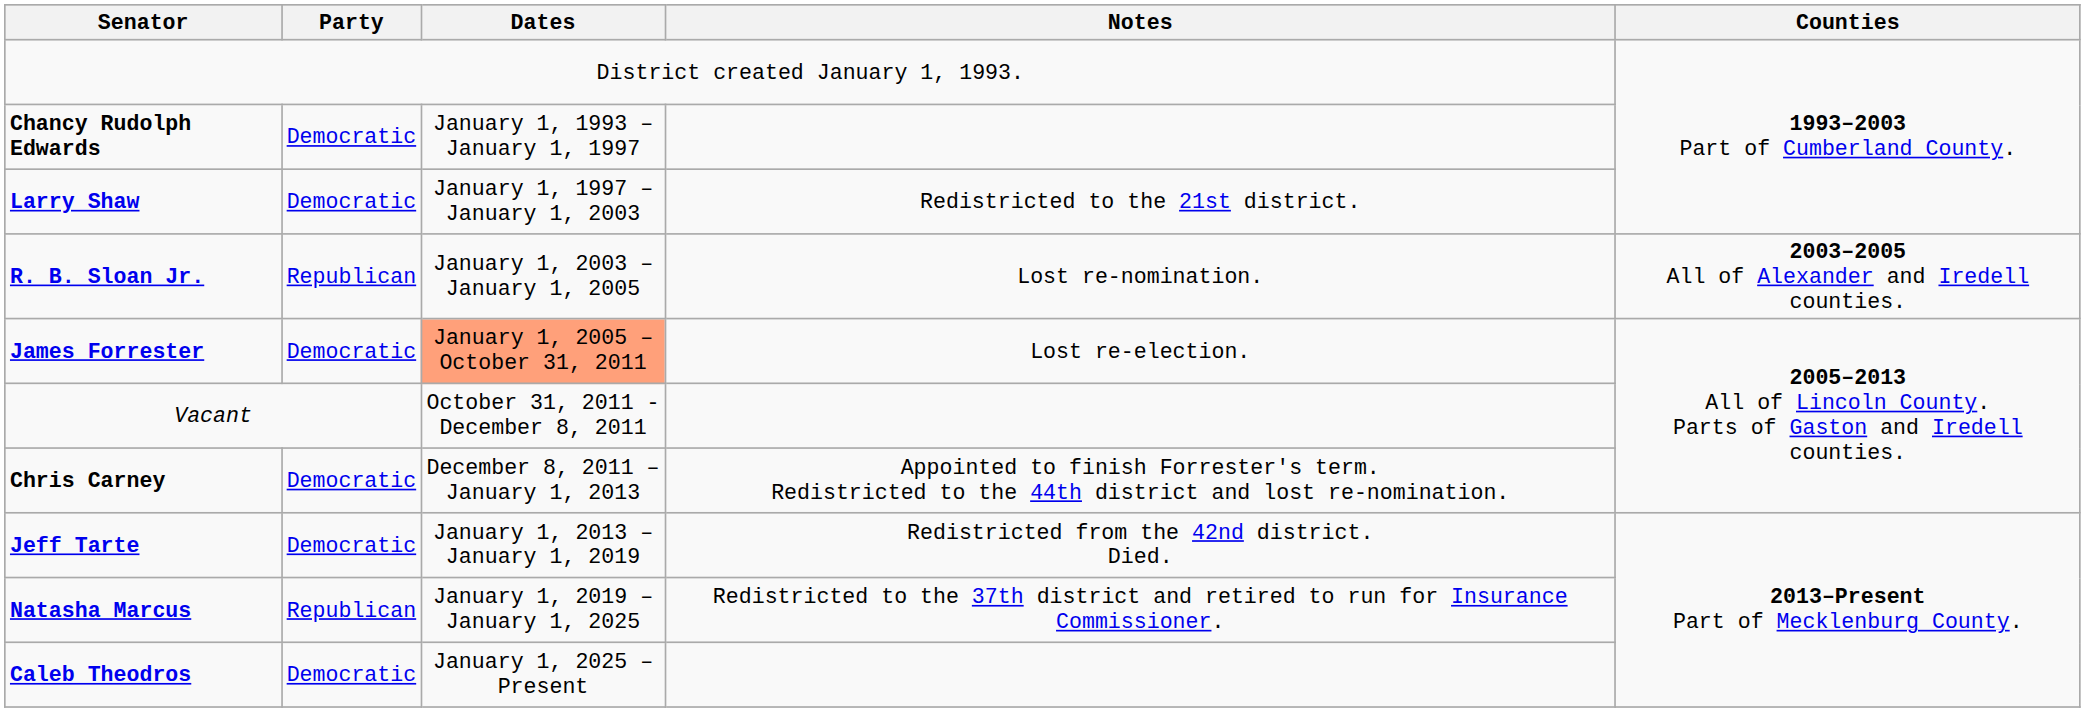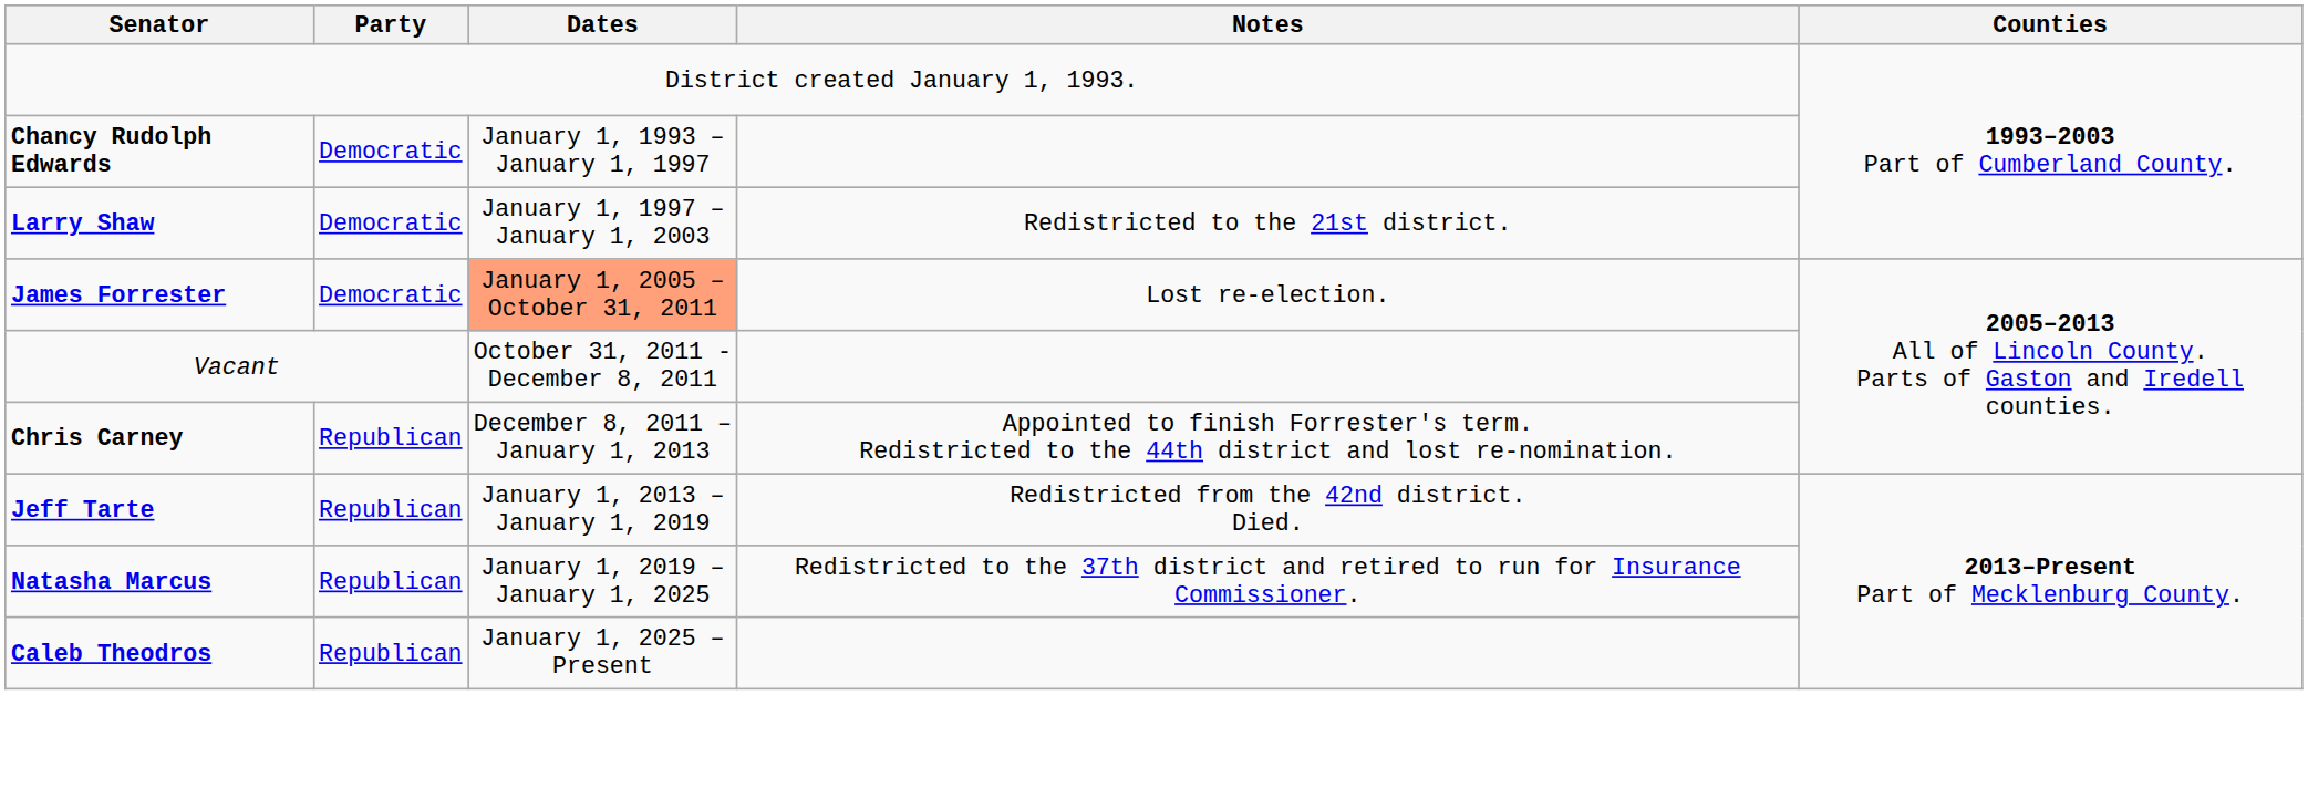 <table class=wikitable style="text-align:center">
 <tr>
 <th>Senator</th>
 <th>Party</th>
 <th>Dates</th>
 <th>Notes</th>
 <th>Counties</th>
 </tr>
 <tr style="height:3em">
 <td colspan=4>District created January 1, 1993.</td>
 <td rowspan=3><strong>1993–2003</strong><br> Part of <a href='#'>Cumberland County</a>.</td>
 </tr>
 <tr style="height:3em">
 <td align=left><strong>Chancy Rudolph Edwards</strong></td>
 <td><a href='#'>Democratic</a></td>
 <td nowrap>January 1, 1993 – <br> January 1, 1997</td>
 <td></td>
 </tr>
 <tr style="height:3em">
 <td align=left><strong><a href='#'>Larry Shaw</a></strong></td>
 <td><a href='#'>Democratic</a></td>
 <td nowrap>January 1, 1997 – <br> January 1, 2003</td>
 <td>Redistricted to the <a href='#'>21st</a> district.</td>
 </tr>
 <tr style="height:3em">
-<td align=left><strong><a href='#'>R. B. Sloan Jr.</a></strong></td>
-<td><a href='#'>Republican</a></td>
-<td nowrap>January 1, 2003 – <br> January 1, 2005</td>
-<td>Lost re-nomination.</td>
-<td><strong>2003–2005</strong><br> All of <a href='#'>Alexander</a> and <a href='#'>Iredell</a> counties.</td>
-</tr>
-<tr style="height:3em">
 <td align=left><strong><a href='#'>James Forrester</a></strong></td>
 <td><a href='#'>Democratic</a></td>
 <td nowrap style="background: lightsalmon;">January 1, 2005 – <br> October 31, 2011</td>
 <td>Lost re-election.</td>
 <td rowspan=3><strong>2005–2013</strong><br> All of <a href='#'>Lincoln County</a>. <br> Parts of <a href='#'>Gaston</a> and <a href='#'>Iredell</a> counties.</td>
 </tr>
 <tr style="height:3em">
 <td colspan=2><em>Vacant</em></td>
 <td nowrap>October 31, 2011 - <br> December 8, 2011</td>
 <td></td>
 </tr>
 <tr style="height:3em">
 <td align=left><strong>Chris Carney</strong></td>
-<td><a href='#'>Democratic</a></td>
+<td><a href='#'>Republican</a></td>
 <td nowrap>December 8, 2011 – <br> January 1, 2013</td>
 <td>Appointed to finish Forrester's term. <br> Redistricted to the <a href='#'>44th</a> district and lost re-nomination.</td>
 </tr>
 <tr style="height:3em">
 <td align=left><strong><a href='#'>Jeff Tarte</a></strong></td>
-<td><a href='#'>Democratic</a></td>
+<td><a href='#'>Republican</a></td>
 <td nowrap>January 1, 2013 – <br> January 1, 2019</td>
 <td>Redistricted from the <a href='#'>42nd</a> district. <br> Died.</td>
 <td rowspan=3><strong>2013–Present</strong><br> Part of <a href='#'>Mecklenburg County</a>.</td>
 </tr>
 <tr style="height:3em">
 <td align=left><strong><a href='#'>Natasha Marcus</a></strong></td>
 <td><a href='#'>Republican</a></td>
 <td nowrap>January 1, 2019 – <br> January 1, 2025</td>
 <td>Redistricted to the <a href='#'>37th</a> district and retired to run for <a href='#'>Insurance Commissioner</a>.</td>
 </tr>
 <tr style="height:3em">
 <td align=left><strong><a href='#'>Caleb Theodros</a></strong></td>
-<td><a href='#'>Democratic</a></td>
+<td><a href='#'>Republican</a></td>
 <td nowrap>January 1, 2025 – <br> Present</td>
 <td></td>
 </tr>
 </table>
